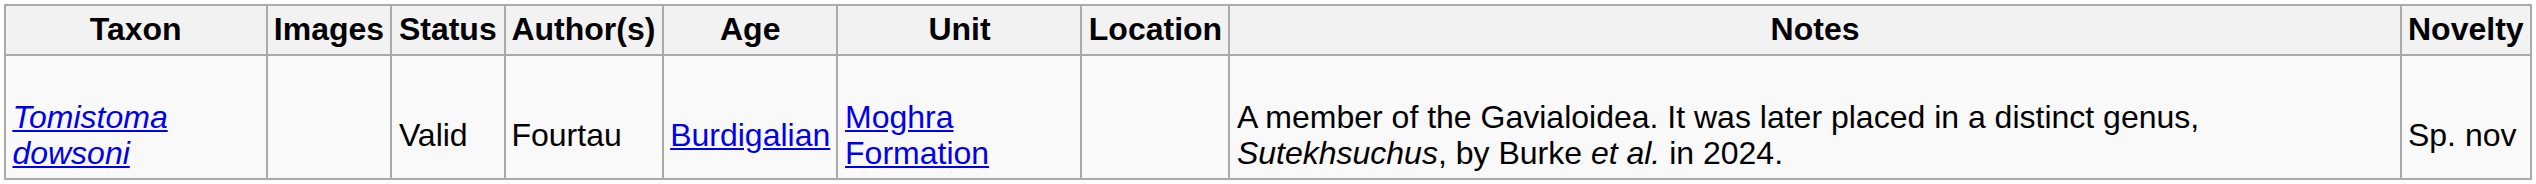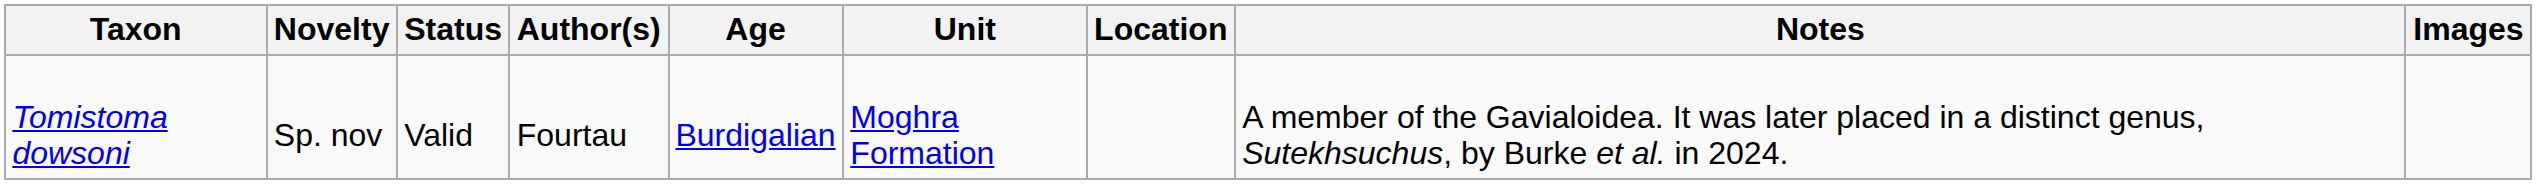 <table class="wikitable sortable" width="100%" align="center">
 <tr>
 <th>Taxon</th>
-<th>Images</th>
+<th>Novelty</th>
 <th>Status</th>
 <th>Author(s)</th>
 <th>Age</th>
 <th>Unit</th>
 <th>Location</th>
 <th>Notes</th>
-<th>Novelty</th>
+<th>Images</th>
 </tr>
 <tr>
 <td><br><em><a href='#'>Tomistoma dowsoni</a></em></td>
-<td><br></td>
+<td><br>Sp. nov</td>
 <td><br>Valid</td>
 <td><br>Fourtau</td>
 <td><br><a href='#'>Burdigalian</a></td>
 <td><br><a href='#'>Moghra Formation</a></td>
 <td><br></td>
 <td><br>A member of the Gavialoidea. It was later placed in a distinct genus, <em>Sutekhsuchus</em>, by Burke <em>et al.</em> in 2024.</td>
-<td><br>Sp. nov</td>
+<td><br></td>
 </tr>
 </table>
